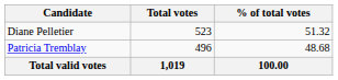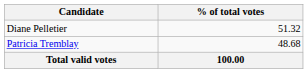 <table class="wikitable" width="475">
 <tr>
 <th align="left">Candidate</th>
-<th align="right">Total votes</th>
 <th align="right">% of total votes</th>
 </tr>
 <tr>
 <td align="left">Diane Pelletier</td>
-<td align="right">523</td>
 <td align="right">51.32</td>
 </tr>
 <tr>
 <td align="left"><a href='#'>Patricia Tremblay</a></td>
-<td align="right">496</td>
 <td align="right">48.68</td>
 </tr>
 <tr bgcolor="#EEEEEE">
 <th align="left">Total valid votes</th>
-<th align="right"><strong>1,019</strong></th>
 <th align="right"><strong>100.00</strong></th>
 </tr>
 </table>
